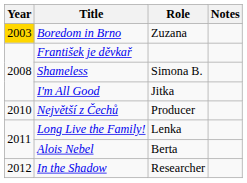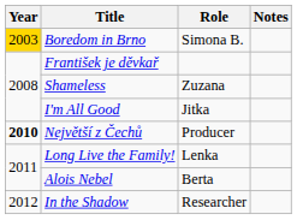 <table class="wikitable sortable">
 <tr>
 <th>Year</th>
 <th>Title</th>
 <th>Role</th>
 <th class="unsortable">Notes</th>
 </tr>
 <tr>
 <td style="background: gold;">2003</td>
 <td><em><a href='#'>Boredom in Brno</a></em></td>
-<td>Zuzana</td>
+<td>Simona B.</td>
 <td></td>
 </tr>
 <tr>
 <td rowspan=3>2008</td>
 <td><em><a href='#'>František je děvkař</a></em></td>
 <td></td>
 <td></td>
 </tr>
 <tr>
 <td><em><a href='#'>Shameless</a></em></td>
-<td>Simona B.</td>
+<td>Zuzana</td>
 <td></td>
 </tr>
 <tr>
 <td><em><a href='#'>I'm All Good</a></em></td>
 <td>Jitka</td>
 <td></td>
 </tr>
 <tr>
-<td>2010</td>
+<td><strong>2010</strong></td>
 <td><em><a href='#'>Největší z Čechů</a></em></td>
 <td>Producer</td>
 <td></td>
 </tr>
 <tr>
 <td rowspan=2>2011</td>
 <td><em><a href='#'>Long Live the Family!</a></em></td>
 <td>Lenka</td>
 <td></td>
 </tr>
 <tr>
 <td><em><a href='#'>Alois Nebel</a></em></td>
 <td>Berta</td>
 <td></td>
 </tr>
 <tr>
 <td>2012</td>
 <td><em><a href='#'>In the Shadow</a></em></td>
 <td>Researcher</td>
 <td></td>
 </tr>
 </table>
